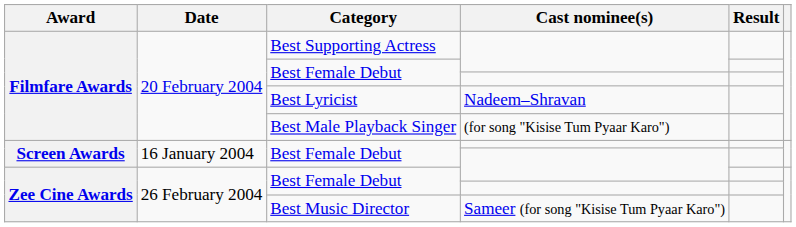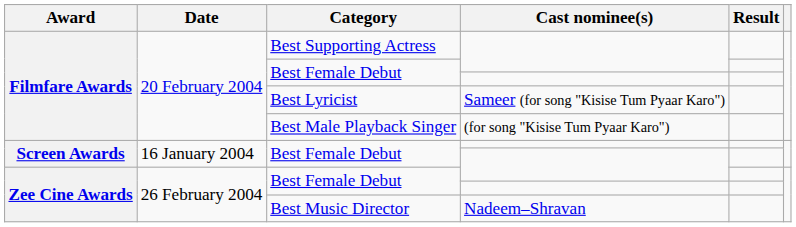 <table class="wikitable plainrowheaders sortable">
 <tr>
 <th scope="col">Award</th>
 <th scope="col">Date</th>
 <th scope="col">Category</th>
 <th scope="col">Cast nominee(s)</th>
 <th scope="col">Result</th>
 <th scope="col" class="unsortable"></th>
 </tr>
 <tr>
 <th scope="row" rowspan="5"><a href='#'>Filmfare Awards</a></th>
 <td rowspan="5"><a href='#'>20 February 2004</a></td>
 <td><a href='#'>Best Supporting Actress</a></td>
 <td rowspan="2"></td>
 <td></td>
 <td style="text-align:center;" rowspan="5"><br></td>
 </tr>
 <tr>
 <td rowspan="2"><a href='#'>Best Female Debut</a></td>
 <td></td>
 </tr>
 <tr>
 <td></td>
 <td></td>
 </tr>
 <tr>
 <td><a href='#'>Best Lyricist</a></td>
-<td><a href='#'>Nadeem–Shravan</a></td>
+<td><a href='#'>Sameer</a> <small>(for song "Kisise Tum Pyaar Karo")</small></td>
 <td></td>
 </tr>
 <tr>
 <td><a href='#'>Best Male Playback Singer</a></td>
 <td> <small>(for song "Kisise Tum Pyaar Karo")</small></td>
 <td></td>
 </tr>
 <tr>
 <th scope="row" rowspan="2"><a href='#'>Screen Awards</a></th>
 <td rowspan="2">16 January 2004</td>
 <td rowspan="2"><a href='#'>Best Female Debut</a></td>
 <td></td>
 <td></td>
 <td style="text-align:center;" rowspan="2"></td>
 </tr>
 <tr>
 <td rowspan="2"></td>
 <td></td>
 </tr>
 <tr>
 <th scope="row" rowspan="3"><a href='#'>Zee Cine Awards</a></th>
 <td rowspan="3">26 February 2004</td>
 <td rowspan="2"><a href='#'>Best Female Debut</a></td>
 <td></td>
 <td style="text-align:center;" rowspan="3"></td>
 </tr>
 <tr>
 <td></td>
 <td></td>
 </tr>
 <tr>
 <td><a href='#'>Best Music Director</a></td>
-<td><a href='#'>Sameer</a> <small>(for song "Kisise Tum Pyaar Karo")</small></td>
+<td><a href='#'>Nadeem–Shravan</a></td>
 <td></td>
 </tr>
 </table>
